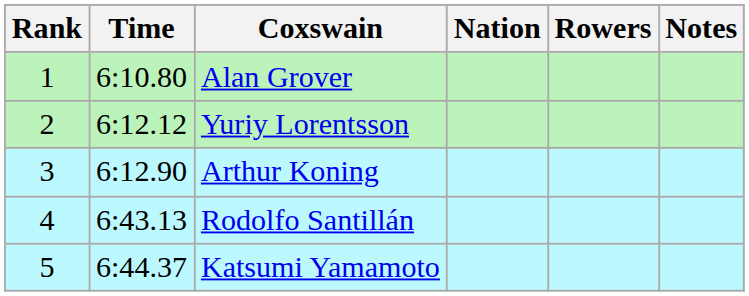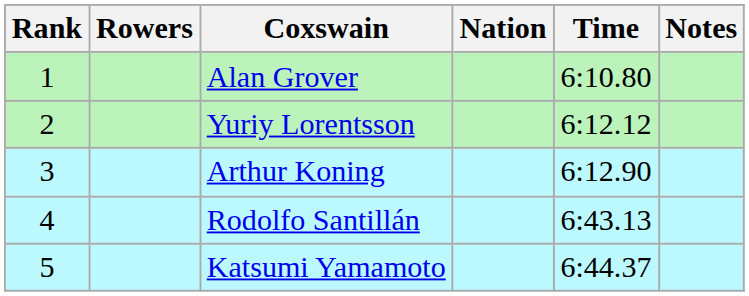 <table class="wikitable sortable" style="text-align:center">
 <tr>
 <th>Rank</th>
-<th>Time</th>
+<th>Rowers</th>
 <th>Coxswain</th>
 <th>Nation</th>
-<th>Rowers</th>
+<th>Time</th>
 <th>Notes</th>
 </tr>
 <tr bgcolor=bbf3bb>
 <td>1</td>
-<td>6:10.80</td>
+<td align=left></td>
 <td align=left><a href='#'>Alan Grover</a></td>
 <td align=left></td>
-<td align=left></td>
+<td>6:10.80</td>
 <td></td>
 </tr>
 <tr bgcolor=bbf3bb>
 <td>2</td>
-<td>6:12.12</td>
+<td align=left></td>
 <td align=left><a href='#'>Yuriy Lorentsson</a></td>
 <td align=left></td>
-<td align=left></td>
+<td>6:12.12</td>
 <td></td>
 </tr>
 <tr bgcolor=bbf9ff>
 <td>3</td>
-<td>6:12.90</td>
+<td align=left></td>
 <td align=left><a href='#'>Arthur Koning</a></td>
 <td align=left></td>
-<td align=left></td>
+<td>6:12.90</td>
 <td></td>
 </tr>
 <tr bgcolor=bbf9ff>
 <td>4</td>
-<td>6:43.13</td>
+<td align=left></td>
 <td align=left><a href='#'>Rodolfo Santillán</a></td>
 <td align=left></td>
-<td align=left></td>
+<td>6:43.13</td>
 <td></td>
 </tr>
 <tr bgcolor=bbf9ff>
 <td>5</td>
-<td>6:44.37</td>
+<td align=left></td>
 <td align=left><a href='#'>Katsumi Yamamoto</a></td>
 <td align=left></td>
-<td align=left></td>
+<td>6:44.37</td>
 <td></td>
 </tr>
 </table>
